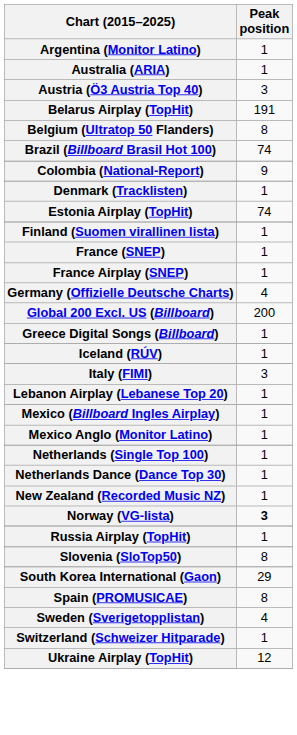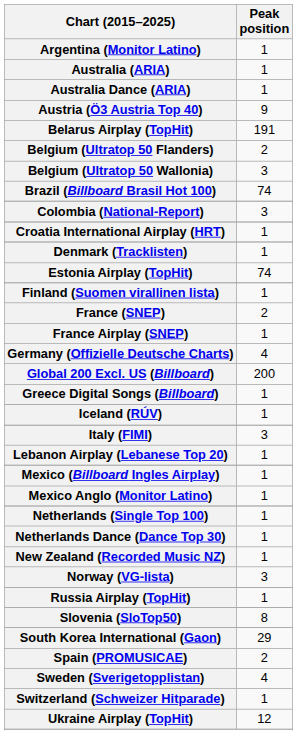 <table class="wikitable sortable plainrowheaders" style="text-align:center">
 <tr>
 <th scope="col">Chart (2015–2025)</th>
 <th scope="col">Peak<br>position</th>
 </tr>
 <tr>
 <th scope="row">Argentina (<a href='#'>Monitor Latino</a>)</th>
 <td>1</td>
 </tr>
 <tr>
 <th scope="row">Australia (<a href='#'>ARIA</a>)</th>
 <td>1</td>
 </tr>
 <tr>
+<th scope="row">Australia Dance (<a href='#'>ARIA</a>)</th>
+<td>1</td>
+</tr>
+<tr>
 <th scope="row">Austria (<a href='#'>Ö3 Austria Top 40</a>)</th>
-<td>3</td>
+<td>9</td>
 </tr>
 <tr>
 <th scope="row">Belarus Airplay (<a href='#'>TopHit</a>)</th>
 <td>191</td>
 </tr>
 <tr>
 <th scope="row">Belgium (<a href='#'>Ultratop 50</a> Flanders)</th>
-<td>8</td>
+<td>2</td>
+</tr>
+<tr>
+<th scope="row">Belgium (<a href='#'>Ultratop 50</a> Wallonia)</th>
+<td>3</td>
 </tr>
 <tr>
 <th scope="row">Brazil (<a href='#'><em>Billboard</em> Brasil Hot 100</a>)</th>
 <td>74</td>
 </tr>
 <tr>
 </tr>
 <tr>
 <th scope="row">Colombia (<a href='#'>National-Report</a>)</th>
-<td>9</td>
+<td>3</td>
 </tr>
 <tr>
+</tr>
+<tr>
+<th scope="row">Croatia International Airplay (<a href='#'>HRT</a>)</th>
+<td align="center">1</td>
 </tr>
 <tr>
 </tr>
 <tr>
 </tr>
 <tr>
 <th scope="row">Denmark (<a href='#'>Tracklisten</a>)</th>
 <td>1</td>
 </tr>
 <tr>
 <th scope="row">Estonia Airplay (<a href='#'>TopHit</a>)</th>
 <td>74</td>
 </tr>
 <tr>
 </tr>
 <tr>
 <th scope="row">Finland (<a href='#'>Suomen virallinen lista</a>)</th>
 <td>1</td>
 </tr>
 <tr>
 <th scope="row">France (<a href='#'>SNEP</a>)</th>
-<td>1</td>
+<td>2</td>
 </tr>
 <tr>
 <th scope="row">France Airplay (<a href='#'>SNEP</a>)</th>
 <td style="text-align:center;">1</td>
 </tr>
 <tr>
 <th scope="row">Germany (<a href='#'>Offizielle Deutsche Charts</a>)</th>
 <td>4</td>
 </tr>
 <tr>
 <th scope="row"><a href='#'>Global 200 Excl. US</a> (<em><a href='#'>Billboard</a></em>)</th>
 <td>200</td>
 </tr>
 <tr>
 <th scope="row">Greece Digital Songs (<em><a href='#'>Billboard</a></em>)</th>
 <td>1</td>
 </tr>
 <tr>
 </tr>
 <tr>
 </tr>
 <tr>
 </tr>
 <tr>
 <th scope="row">Iceland (<a href='#'>RÚV</a>)</th>
 <td>1</td>
 </tr>
 <tr>
 </tr>
 <tr>
 </tr>
 <tr>
 <th scope="row">Italy (<a href='#'>FIMI</a>)</th>
 <td>3</td>
 </tr>
 <tr>
 <th scope="row">Lebanon Airplay (<a href='#'>Lebanese Top 20</a>)</th>
 <td>1</td>
 </tr>
 <tr>
 </tr>
 <tr>
 <th scope="row">Mexico (<a href='#'><em>Billboard</em> Ingles Airplay</a>)</th>
 <td>1</td>
 </tr>
 <tr>
 <th scope="row">Mexico Anglo (<a href='#'>Monitor Latino</a>)</th>
 <td>1</td>
 </tr>
 <tr>
 </tr>
 <tr>
 <th scope="row">Netherlands (<a href='#'>Single Top 100</a>)</th>
 <td>1</td>
 </tr>
 <tr>
 <th scope="row">Netherlands Dance (<a href='#'>Dance Top 30</a>)</th>
 <td>1</td>
 </tr>
 <tr>
 <th scope="row">New Zealand (<a href='#'>Recorded Music NZ</a>)</th>
 <td>1</td>
 </tr>
 <tr>
 <th scope="row">Norway (<a href='#'>VG-lista</a>)</th>
-<td><strong>3</strong></td>
+<td>3</td>
 </tr>
 <tr>
 </tr>
 <tr>
 </tr>
 <tr>
 </tr>
 <tr>
 <th scope="row">Russia Airplay (<a href='#'>TopHit</a>)</th>
 <td>1</td>
 </tr>
 <tr>
 </tr>
 <tr>
 </tr>
 <tr>
 </tr>
 <tr>
 <th scope="row">Slovenia (<a href='#'>SloTop50</a>)</th>
 <td align=center>8</td>
 </tr>
 <tr>
 </tr>
 <tr>
 <th scope="row">South Korea International (<a href='#'>Gaon</a>)</th>
 <td>29</td>
 </tr>
 <tr>
 <th scope="row">Spain (<a href='#'>PROMUSICAE</a>)</th>
-<td>8</td>
+<td>2</td>
 </tr>
 <tr>
 <th scope="row">Sweden (<a href='#'>Sverigetopplistan</a>)</th>
 <td>4</td>
 </tr>
 <tr>
 <th scope="row">Switzerland (<a href='#'>Schweizer Hitparade</a>)</th>
 <td>1</td>
 </tr>
 <tr>
 <th scope="row">Ukraine Airplay (<a href='#'>TopHit</a>)</th>
 <td>12</td>
 </tr>
 <tr>
 </tr>
 <tr>
 </tr>
 <tr>
 </tr>
 <tr>
 </tr>
 <tr>
 </tr>
 <tr>
 </tr>
 <tr>
 </tr>
 <tr>
 </tr>
 <tr>
 </tr>
 <tr>
 </tr>
 </table>
